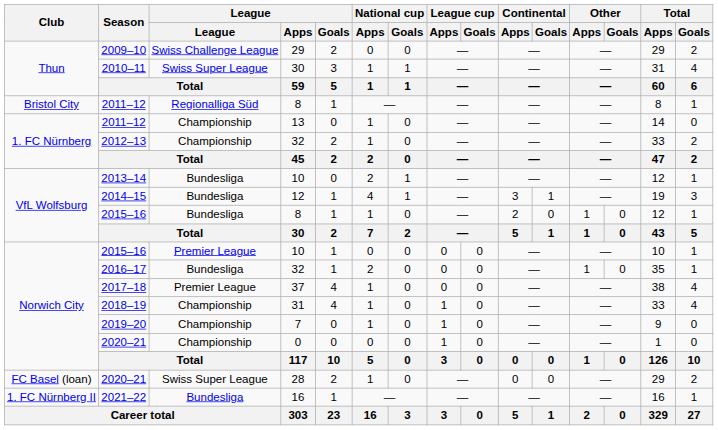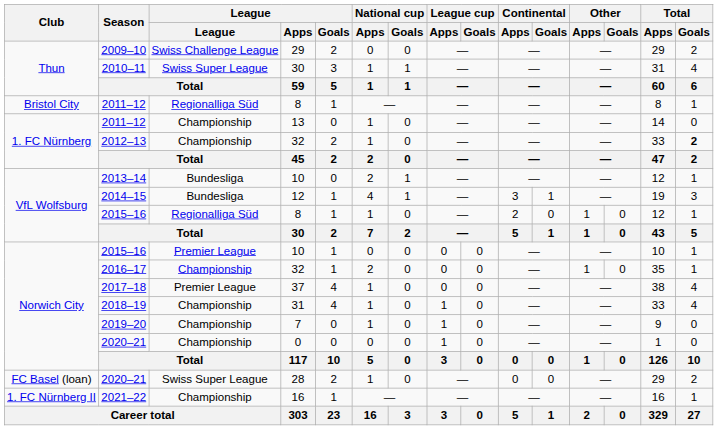 <table class="wikitable" style="text-align:center">
 <tr>
 <th rowspan="2">Club</th>
 <th rowspan="2">Season</th>
 <th colspan="3">League</th>
 <th colspan="2">National cup</th>
 <th colspan="2">League cup</th>
 <th colspan="2">Continental</th>
 <th colspan="2">Other</th>
 <th colspan="2">Total</th>
 </tr>
 <tr>
 <th>League</th>
 <th>Apps</th>
 <th>Goals</th>
 <th>Apps</th>
 <th>Goals</th>
 <th>Apps</th>
 <th>Goals</th>
 <th>Apps</th>
 <th>Goals</th>
 <th>Apps</th>
 <th>Goals</th>
 <th>Apps</th>
 <th>Goals</th>
 </tr>
 <tr>
 <td rowspan="3"><a href='#'>Thun</a></td>
 <td><a href='#'>2009–10</a></td>
 <td><a href='#'>Swiss Challenge League</a></td>
 <td>29</td>
 <td>2</td>
 <td>0</td>
 <td>0</td>
 <td colspan="2">—</td>
 <td colspan="2">—</td>
 <td colspan="2">—</td>
 <td>29</td>
 <td>2</td>
 </tr>
 <tr>
 <td><a href='#'>2010–11</a></td>
 <td><a href='#'>Swiss Super League</a></td>
 <td>30</td>
 <td>3</td>
 <td>1</td>
 <td>1</td>
 <td colspan="2">—</td>
 <td colspan="2">—</td>
 <td colspan="2">—</td>
 <td>31</td>
 <td>4</td>
 </tr>
 <tr>
 <th colspan="2">Total</th>
 <th>59</th>
 <th>5</th>
 <th>1</th>
 <th>1</th>
 <th colspan="2">—</th>
 <th colspan="2">—</th>
 <th colspan="2">—</th>
 <th>60</th>
 <th>6</th>
 </tr>
 <tr>
 <td><a href='#'>Bristol City</a></td>
 <td><a href='#'>2011–12</a></td>
 <td><a href='#'>Regionalliga Süd</a></td>
 <td>8</td>
 <td>1</td>
 <td colspan="2">—</td>
 <td colspan="2">—</td>
 <td colspan="2">—</td>
 <td colspan="2">—</td>
 <td>8</td>
 <td>1</td>
 </tr>
 <tr>
 <td rowspan="3"><a href='#'>1. FC Nürnberg</a></td>
 <td><a href='#'>2011–12</a></td>
 <td>Championship</td>
 <td>13</td>
 <td>0</td>
 <td>1</td>
 <td>0</td>
 <td colspan="2">—</td>
 <td colspan="2">—</td>
 <td colspan="2">—</td>
 <td>14</td>
 <td>0</td>
 </tr>
 <tr>
 <td><a href='#'>2012–13</a></td>
 <td>Championship</td>
 <td>32</td>
 <td>2</td>
 <td>1</td>
 <td>0</td>
 <td colspan="2">—</td>
 <td colspan="2">—</td>
 <td colspan="2">—</td>
 <td>33</td>
-<td>2</td>
+<td><strong>2</strong></td>
 </tr>
 <tr>
 <th colspan="2">Total</th>
 <th>45</th>
 <th>2</th>
 <th>2</th>
 <th>0</th>
 <th colspan="2">—</th>
 <th colspan="2">—</th>
 <th colspan="2">—</th>
 <th>47</th>
 <th>2</th>
 </tr>
 <tr>
 <td rowspan="4"><a href='#'>VfL Wolfsburg</a></td>
 <td><a href='#'>2013–14</a></td>
 <td>Bundesliga</td>
 <td>10</td>
 <td>0</td>
 <td>2</td>
 <td>1</td>
 <td colspan="2">—</td>
 <td colspan="2">—</td>
 <td colspan="2">—</td>
 <td>12</td>
 <td>1</td>
 </tr>
 <tr>
 <td><a href='#'>2014–15</a></td>
 <td>Bundesliga</td>
 <td>12</td>
 <td>1</td>
 <td>4</td>
 <td>1</td>
 <td colspan="2">—</td>
 <td>3</td>
 <td>1</td>
 <td colspan="2">—</td>
 <td>19</td>
 <td>3</td>
 </tr>
 <tr>
 <td><a href='#'>2015–16</a></td>
-<td>Bundesliga</td>
+<td><a href='#'>Regionalliga Süd</a></td>
 <td>8</td>
 <td>1</td>
 <td>1</td>
 <td>0</td>
 <td colspan="2">—</td>
 <td>2</td>
 <td>0</td>
 <td>1</td>
 <td>0</td>
 <td>12</td>
 <td>1</td>
 </tr>
 <tr>
 <th colspan="2">Total</th>
 <th>30</th>
 <th>2</th>
 <th>7</th>
 <th>2</th>
 <th colspan="2">—</th>
 <th>5</th>
 <th>1</th>
 <th>1</th>
 <th>0</th>
 <th>43</th>
 <th>5</th>
 </tr>
 <tr>
 <td rowspan="7"><a href='#'>Norwich City</a></td>
 <td><a href='#'>2015–16</a></td>
 <td><a href='#'>Premier League</a></td>
 <td>10</td>
 <td>1</td>
 <td>0</td>
 <td>0</td>
 <td>0</td>
 <td>0</td>
 <td colspan="2">—</td>
 <td colspan="2">—</td>
 <td>10</td>
 <td>1</td>
 </tr>
 <tr>
 <td><a href='#'>2016–17</a></td>
-<td>Bundesliga</td>
+<td><a href='#'>Championship</a></td>
 <td>32</td>
 <td>1</td>
 <td>2</td>
 <td>0</td>
 <td>0</td>
 <td>0</td>
 <td colspan="2">—</td>
 <td>1</td>
 <td>0</td>
 <td>35</td>
 <td>1</td>
 </tr>
 <tr>
 <td><a href='#'>2017–18</a></td>
 <td>Premier League</td>
 <td>37</td>
 <td>4</td>
 <td>1</td>
 <td>0</td>
 <td>0</td>
 <td>0</td>
 <td colspan="2">—</td>
 <td colspan="2">—</td>
 <td>38</td>
 <td>4</td>
 </tr>
 <tr>
 <td><a href='#'>2018–19</a></td>
 <td>Championship</td>
 <td>31</td>
 <td>4</td>
 <td>1</td>
 <td>0</td>
 <td>1</td>
 <td>0</td>
 <td colspan="2">—</td>
 <td colspan="2">—</td>
 <td>33</td>
 <td>4</td>
 </tr>
 <tr>
 <td><a href='#'>2019–20</a></td>
 <td>Championship</td>
 <td>7</td>
 <td>0</td>
 <td>1</td>
 <td>0</td>
 <td>1</td>
 <td>0</td>
 <td colspan="2">—</td>
 <td colspan="2">—</td>
 <td>9</td>
 <td>0</td>
 </tr>
 <tr>
 <td><a href='#'>2020–21</a></td>
 <td>Championship</td>
 <td>0</td>
 <td>0</td>
 <td>0</td>
 <td>0</td>
 <td>1</td>
 <td>0</td>
 <td colspan="2">—</td>
 <td colspan="2">—</td>
 <td>1</td>
 <td>0</td>
 </tr>
 <tr>
 <th colspan="2">Total</th>
 <th>117</th>
 <th>10</th>
 <th>5</th>
 <th>0</th>
 <th>3</th>
 <th>0</th>
 <th>0</th>
 <th>0</th>
 <th>1</th>
 <th>0</th>
 <th>126</th>
 <th>10</th>
 </tr>
 <tr>
 <td><a href='#'>FC Basel</a> (loan)</td>
 <td><a href='#'>2020–21</a></td>
 <td>Swiss Super League</td>
 <td>28</td>
 <td>2</td>
 <td>1</td>
 <td>0</td>
 <td colspan="2">—</td>
 <td>0</td>
 <td>0</td>
 <td colspan="2">—</td>
 <td>29</td>
 <td>2</td>
 </tr>
 <tr>
 <td><a href='#'>1. FC Nürnberg II</a></td>
 <td><a href='#'>2021–22</a></td>
-<td><a href='#'>Bundesliga</a></td>
+<td>Championship</td>
 <td>16</td>
 <td>1</td>
 <td colspan="2">—</td>
 <td colspan="2">—</td>
 <td colspan="2">—</td>
 <td colspan="2">—</td>
 <td>16</td>
 <td>1</td>
 </tr>
 <tr>
 <th colspan="3">Career total</th>
 <th>303</th>
 <th>23</th>
 <th>16</th>
 <th>3</th>
 <th>3</th>
 <th>0</th>
 <th>5</th>
 <th>1</th>
 <th>2</th>
 <th>0</th>
 <th>329</th>
 <th>27</th>
 </tr>
 </table>
